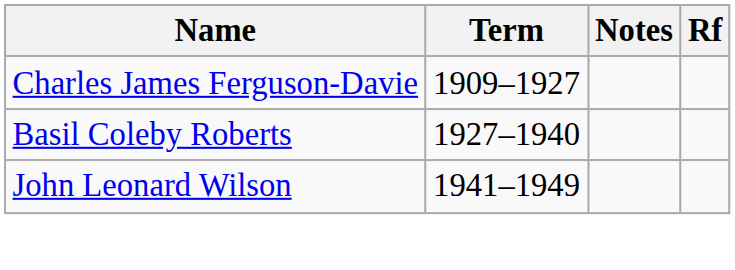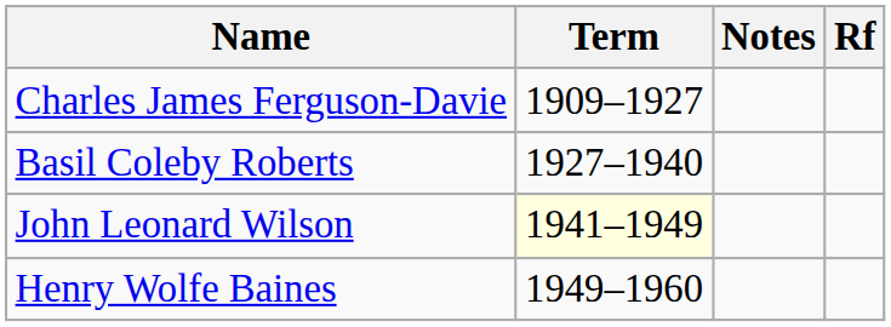 <table class="wikitable" border="1">
 <tr>
 <th>Name</th>
 <th>Term</th>
 <th>Notes</th>
 <th>Rf</th>
 </tr>
 <tr>
 <td><a href='#'>Charles James Ferguson-Davie</a></td>
 <td>1909–1927</td>
 <td></td>
 <td></td>
 </tr>
 <tr>
 <td><a href='#'>Basil Coleby Roberts</a></td>
 <td>1927–1940</td>
 <td></td>
 <td></td>
 </tr>
 <tr>
 <td><a href='#'>John Leonard Wilson</a></td>
-<td>1941–1949</td>
+<td style="background: lightyellow;">1941–1949</td>
+<td></td>
+<td></td>
+</tr>
+<tr>
+<td><a href='#'>Henry Wolfe Baines</a></td>
+<td>1949–1960</td>
 <td></td>
 <td></td>
 </tr>
 </table>
